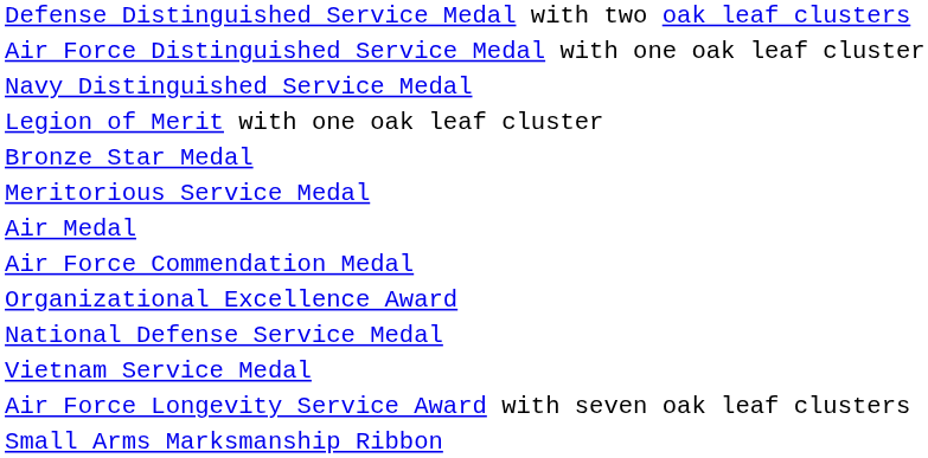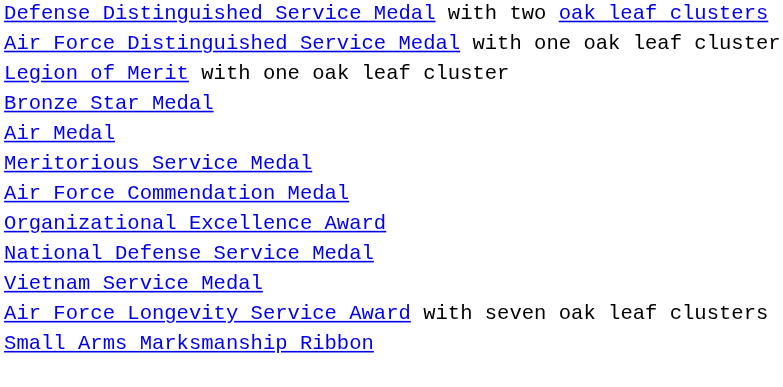 <table>
 <tr>
 <td></td>
 <td><a href='#'>Defense Distinguished Service Medal</a> with two <a href='#'>oak leaf clusters</a></td>
 </tr>
 <tr>
 <td></td>
 <td><a href='#'>Air Force Distinguished Service Medal</a> with one oak leaf cluster</td>
 </tr>
 <tr>
 <td></td>
-<td><a href='#'>Navy Distinguished Service Medal</a></td>
-</tr>
-<tr>
-<td></td>
 <td><a href='#'>Legion of Merit</a> with one oak leaf cluster</td>
 </tr>
 <tr>
 <td></td>
 <td><a href='#'>Bronze Star Medal</a></td>
 </tr>
 <tr>
 <td></td>
-<td><a href='#'>Meritorious Service Medal</a></td>
+<td><a href='#'>Air Medal</a></td>
 </tr>
 <tr>
 <td></td>
-<td><a href='#'>Air Medal</a></td>
+<td><a href='#'>Meritorious Service Medal</a></td>
 </tr>
 <tr>
 <td></td>
 <td><a href='#'>Air Force Commendation Medal</a></td>
 </tr>
 <tr>
 <td></td>
 <td><a href='#'>Organizational Excellence Award</a></td>
 </tr>
 <tr>
 <td></td>
 <td><a href='#'>National Defense Service Medal</a></td>
 </tr>
 <tr>
 <td></td>
 <td><a href='#'>Vietnam Service Medal</a></td>
 </tr>
 <tr>
 <td></td>
 <td><a href='#'>Air Force Longevity Service Award</a> with seven oak leaf clusters</td>
 </tr>
 <tr>
 <td></td>
 <td><a href='#'>Small Arms Marksmanship Ribbon</a></td>
 </tr>
 </table>
